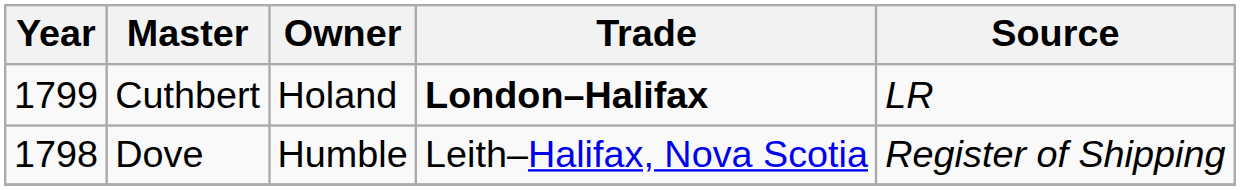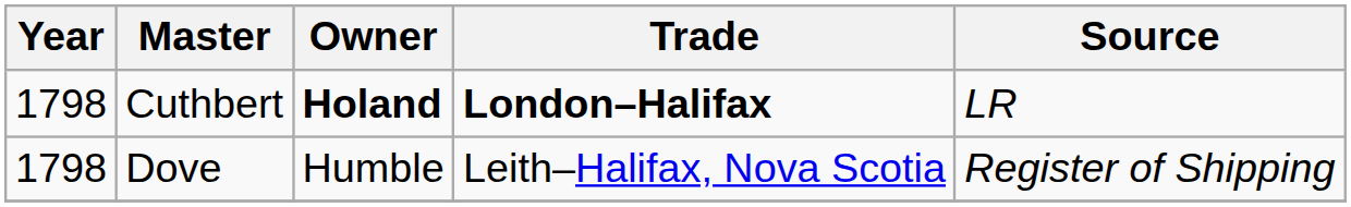 <table class=" wikitable">
 <tr>
 <th>Year</th>
 <th>Master</th>
 <th>Owner</th>
 <th>Trade</th>
 <th>Source</th>
 </tr>
 <tr>
-<td>1799</td>
+<td>1798</td>
 <td>Cuthbert</td>
-<td>Holand</td>
+<td><strong>Holand</strong></td>
 <td><strong>London–Halifax</strong></td>
 <td><em>LR</em></td>
 </tr>
 <tr>
 <td>1798</td>
 <td>Dove</td>
 <td>Humble</td>
 <td>Leith–<a href='#'>Halifax, Nova Scotia</a></td>
 <td><em>Register of Shipping</em></td>
 </tr>
 <tr>
 </tr>
 </table>
